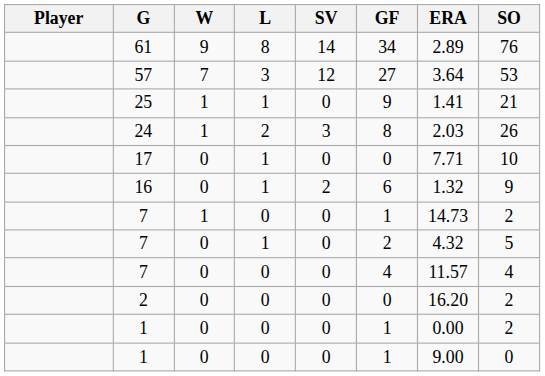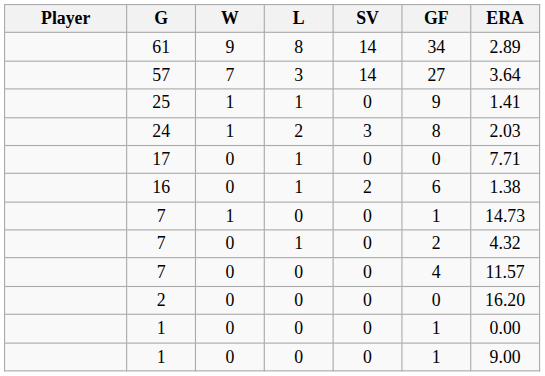 <table class="wikitable sortable">
 <tr>
 <th bgcolor="#DDDDFF" width="16%">Player</th>
 <th bgcolor="#DDDDFF" width="9%">G</th>
 <th bgcolor="#DDDDFF" width="9%">W</th>
 <th bgcolor="#DDDDFF" width="9%">L</th>
 <th bgcolor="#DDDDFF" width="9%">SV</th>
 <th bgcolor="#DDDDFF" width="9%">GF</th>
 <th bgcolor="#DDDDFF" width="9%">ERA</th>
-<th bgcolor="#DDDDFF" width="9%">SO</th>
 </tr>
 <tr align="center">
 <td></td>
 <td>61</td>
 <td>9</td>
 <td>8</td>
 <td>14</td>
 <td>34</td>
 <td>2.89</td>
-<td>76</td>
 </tr>
 <tr align="center">
 <td></td>
 <td>57</td>
 <td>7</td>
 <td>3</td>
-<td>12</td>
+<td>14</td>
 <td>27</td>
 <td>3.64</td>
-<td>53</td>
 </tr>
 <tr align="center">
 <td></td>
 <td>25</td>
 <td>1</td>
 <td>1</td>
 <td>0</td>
 <td>9</td>
 <td>1.41</td>
-<td>21</td>
 </tr>
 <tr align=center>
 <td></td>
 <td>24</td>
 <td>1</td>
 <td>2</td>
 <td>3</td>
 <td>8</td>
 <td>2.03</td>
-<td>26</td>
 </tr>
 <tr align="center">
 <td></td>
 <td>17</td>
 <td>0</td>
 <td>1</td>
 <td>0</td>
 <td>0</td>
 <td>7.71</td>
-<td>10</td>
 </tr>
 <tr align="center">
 <td></td>
 <td>16</td>
 <td>0</td>
 <td>1</td>
 <td>2</td>
 <td>6</td>
-<td>1.32</td>
-<td>9</td>
+<td>1.38</td>
 </tr>
 <tr align="center">
 <td></td>
 <td>7</td>
 <td>1</td>
 <td>0</td>
 <td>0</td>
 <td>1</td>
 <td>14.73</td>
-<td>2</td>
 </tr>
 <tr align="center">
 <td></td>
 <td>7</td>
 <td>0</td>
 <td>1</td>
 <td>0</td>
 <td>2</td>
 <td>4.32</td>
-<td>5</td>
 </tr>
 <tr align="center">
 <td></td>
 <td>7</td>
 <td>0</td>
 <td>0</td>
 <td>0</td>
 <td>4</td>
 <td>11.57</td>
-<td>4</td>
 </tr>
 <tr align="center">
 <td></td>
 <td>2</td>
 <td>0</td>
 <td>0</td>
 <td>0</td>
 <td>0</td>
 <td>16.20</td>
-<td>2</td>
 </tr>
 <tr align="center">
 <td></td>
 <td>1</td>
 <td>0</td>
 <td>0</td>
 <td>0</td>
 <td>1</td>
 <td>0.00</td>
-<td>2</td>
 </tr>
 <tr align="center">
 <td></td>
 <td>1</td>
 <td>0</td>
 <td>0</td>
 <td>0</td>
 <td>1</td>
 <td>9.00</td>
-<td>0</td>
 </tr>
 </table>
